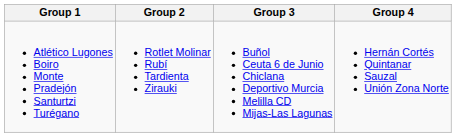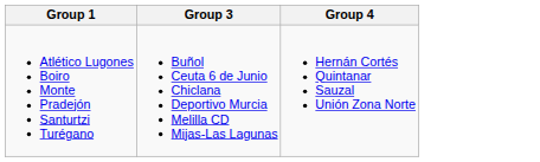 <table class="wikitable">
 <tr>
 <th>Group 1</th>
-<th>Group 2</th>
 <th>Group 3</th>
 <th>Group 4</th>
 </tr>
 <tr valign=top>
 <td><br><ul><li><a href='#'>Atlético Lugones</a></li><li><a href='#'>Boiro</a></li><li><a href='#'>Monte</a></li><li><a href='#'>Pradejón</a></li><li><a href='#'>Santurtzi</a></li><li><a href='#'>Turégano</a></li></ul></td>
-<td><br><ul><li><a href='#'>Rotlet Molinar</a></li><li><a href='#'>Rubí</a></li><li><a href='#'>Tardienta</a></li><li><a href='#'>Zirauki</a></li></ul></td>
 <td><br><ul><li><a href='#'>Buñol</a></li><li><a href='#'>Ceuta 6 de Junio</a></li><li><a href='#'>Chiclana</a></li><li><a href='#'>Deportivo Murcia</a></li><li><a href='#'>Melilla CD</a></li><li><a href='#'>Mijas-Las Lagunas</a></li></ul></td>
 <td><br><ul><li><a href='#'>Hernán Cortés</a></li><li><a href='#'>Quintanar</a></li><li><a href='#'>Sauzal</a></li><li><a href='#'>Unión Zona Norte</a></li></ul></td>
 </tr>
 </table>
